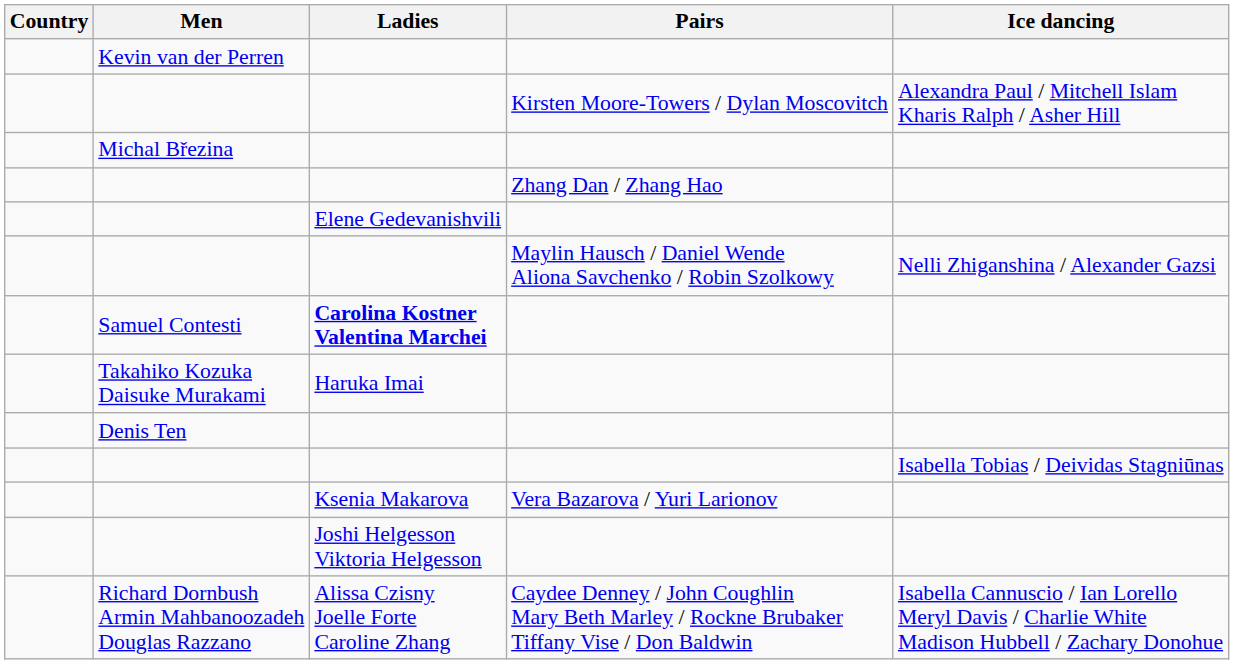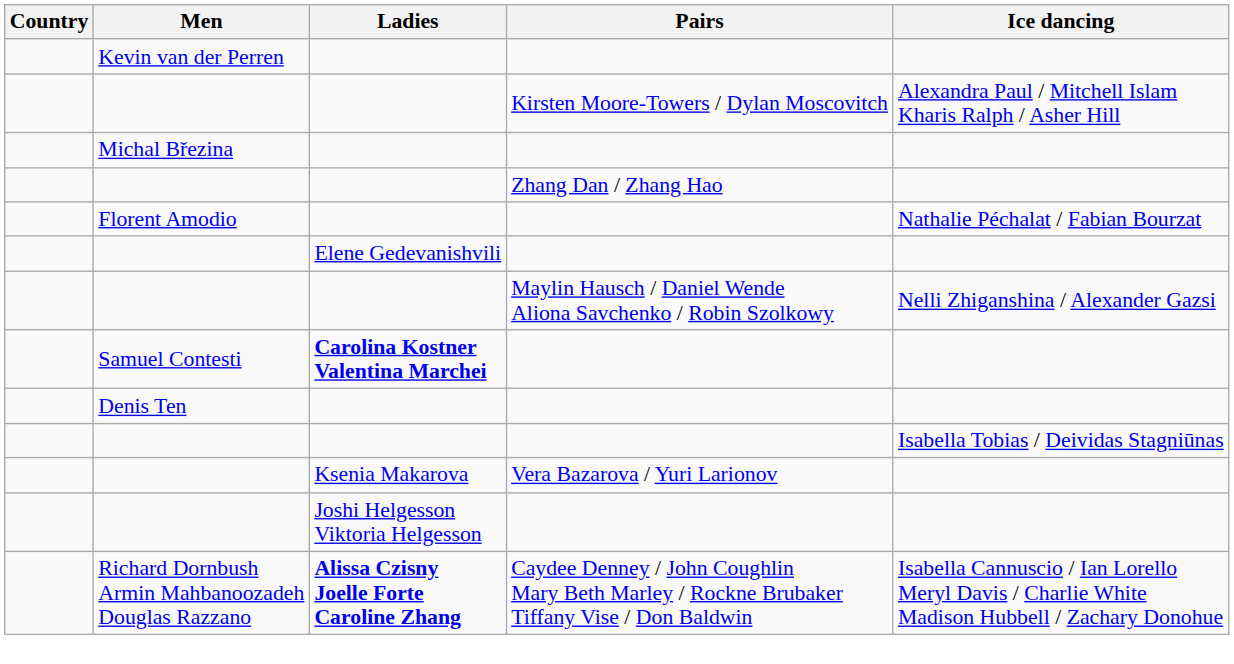 <table class="wikitable">
 <tr>
 <th>Country</th>
 <th>Men</th>
 <th>Ladies</th>
 <th>Pairs</th>
 <th>Ice dancing</th>
 </tr>
 <tr>
 <td></td>
 <td><a href='#'>Kevin van der Perren</a></td>
 <td></td>
 <td></td>
 <td></td>
 </tr>
 <tr>
 <td></td>
 <td></td>
 <td></td>
 <td><a href='#'>Kirsten Moore-Towers</a> / <a href='#'>Dylan Moscovitch</a></td>
 <td><a href='#'>Alexandra Paul</a> / <a href='#'>Mitchell Islam</a> <br> <a href='#'>Kharis Ralph</a> / <a href='#'>Asher Hill</a></td>
 </tr>
 <tr>
 <td></td>
 <td><a href='#'>Michal Březina</a></td>
 <td></td>
 <td></td>
 <td></td>
 </tr>
 <tr>
 <td></td>
 <td></td>
 <td></td>
 <td><a href='#'>Zhang Dan</a> / <a href='#'>Zhang Hao</a></td>
 <td></td>
 </tr>
 <tr>
 <td></td>
+<td><a href='#'>Florent Amodio</a></td>
+<td></td>
+<td></td>
+<td><a href='#'>Nathalie Péchalat</a> / <a href='#'>Fabian Bourzat</a></td>
+</tr>
+<tr>
+<td></td>
 <td></td>
 <td><a href='#'>Elene Gedevanishvili</a></td>
 <td></td>
 <td></td>
 </tr>
 <tr>
 <td></td>
 <td></td>
 <td></td>
 <td><a href='#'>Maylin Hausch</a> / <a href='#'>Daniel Wende</a> <br> <a href='#'>Aliona Savchenko</a> / <a href='#'>Robin Szolkowy</a></td>
 <td><a href='#'>Nelli Zhiganshina</a> / <a href='#'>Alexander Gazsi</a></td>
 </tr>
 <tr>
 <td></td>
 <td><a href='#'>Samuel Contesti</a></td>
 <td><strong><a href='#'>Carolina Kostner</a> <br> <a href='#'>Valentina Marchei</a></strong></td>
-<td></td>
-<td></td>
-</tr>
-<tr>
-<td></td>
-<td><a href='#'>Takahiko Kozuka</a> <br> <a href='#'>Daisuke Murakami</a></td>
-<td><a href='#'>Haruka Imai</a></td>
 <td></td>
 <td></td>
 </tr>
 <tr>
 <td></td>
 <td><a href='#'>Denis Ten</a></td>
 <td></td>
 <td></td>
 <td></td>
 </tr>
 <tr>
 <td></td>
 <td></td>
 <td></td>
 <td></td>
 <td><a href='#'>Isabella Tobias</a> / <a href='#'>Deividas Stagniūnas</a></td>
 </tr>
 <tr>
 <td></td>
 <td></td>
 <td><a href='#'>Ksenia Makarova</a></td>
 <td><a href='#'>Vera Bazarova</a> / <a href='#'>Yuri Larionov</a></td>
 <td></td>
 </tr>
 <tr>
 <td></td>
 <td></td>
 <td><a href='#'>Joshi Helgesson</a> <br> <a href='#'>Viktoria Helgesson</a></td>
 <td></td>
 <td></td>
 </tr>
 <tr>
 <td></td>
 <td><a href='#'>Richard Dornbush</a> <br> <a href='#'>Armin Mahbanoozadeh</a> <br> <a href='#'>Douglas Razzano</a></td>
-<td><a href='#'>Alissa Czisny</a> <br> <a href='#'>Joelle Forte</a> <br> <a href='#'>Caroline Zhang</a></td>
+<td><strong><a href='#'>Alissa Czisny</a> <br> <a href='#'>Joelle Forte</a> <br> <a href='#'>Caroline Zhang</a></strong></td>
 <td><a href='#'>Caydee Denney</a> / <a href='#'>John Coughlin</a> <br> <a href='#'>Mary Beth Marley</a> / <a href='#'>Rockne Brubaker</a> <br> <a href='#'>Tiffany Vise</a> / <a href='#'>Don Baldwin</a></td>
 <td><a href='#'>Isabella Cannuscio</a> / <a href='#'>Ian Lorello</a> <br> <a href='#'>Meryl Davis</a> / <a href='#'>Charlie White</a> <br> <a href='#'>Madison Hubbell</a> / <a href='#'>Zachary Donohue</a></td>
 </tr>
 </table>
